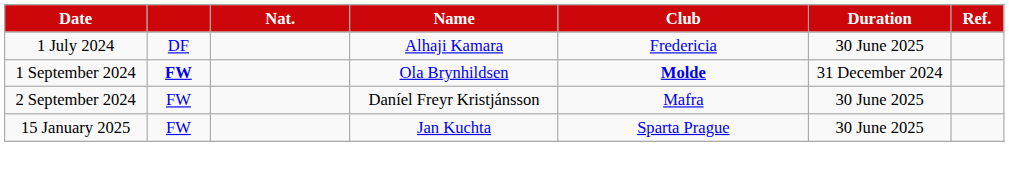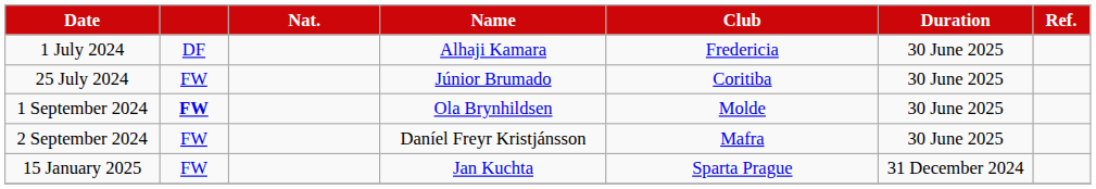 <table class="wikitable" style="text-align:center; font-size:90%">
 <tr>
 <th style="background:#cc0609; color:#fff; width:120px;">Date</th>
 <th style="background:#cc0609; color:#fff; width:50px;"></th>
 <th style="background:#cc0609; color:#fff; width:120px;">Nat.</th>
 <th style="background:#cc0609; color:#fff; width:180px;">Name</th>
 <th style="background:#cc0609; color:#fff; width:220px;">Club</th>
 <th style="background:#cc0609; color:#fff; width:120px;">Duration</th>
 <th style="background:#cc0609; color:#fff; width:40px;">Ref.</th>
 </tr>
 <tr>
 <td>1 July 2024</td>
 <td><a href='#'>DF</a></td>
 <td></td>
 <td><a href='#'>Alhaji Kamara</a></td>
 <td> <a href='#'>Fredericia</a></td>
 <td>30 June 2025</td>
 <td></td>
 </tr>
 <tr>
+<td>25 July 2024</td>
+<td><a href='#'>FW</a></td>
+<td></td>
+<td><a href='#'>Júnior Brumado</a></td>
+<td> <a href='#'>Coritiba</a></td>
+<td>30 June 2025</td>
+<td></td>
+</tr>
+<tr>
 <td>1 September 2024</td>
 <td><strong><a href='#'>FW</a></strong></td>
 <td></td>
 <td><a href='#'>Ola Brynhildsen</a></td>
-<td><strong> <a href='#'>Molde</a></strong></td>
-<td>31 December 2024</td>
+<td> <a href='#'>Molde</a></td>
+<td>30 June 2025</td>
 <td></td>
 </tr>
 <tr>
 <td>2 September 2024</td>
 <td><a href='#'>FW</a></td>
 <td></td>
 <td>Daníel Freyr Kristjánsson</td>
 <td> <a href='#'>Mafra</a></td>
 <td>30 June 2025</td>
 <td></td>
 </tr>
 <tr>
 <td>15 January 2025</td>
 <td><a href='#'>FW</a></td>
 <td></td>
 <td><a href='#'>Jan Kuchta</a></td>
 <td> <a href='#'>Sparta Prague</a></td>
-<td>30 June 2025</td>
+<td>31 December 2024</td>
 <td></td>
 </tr>
 <tr>
 </tr>
 </table>
